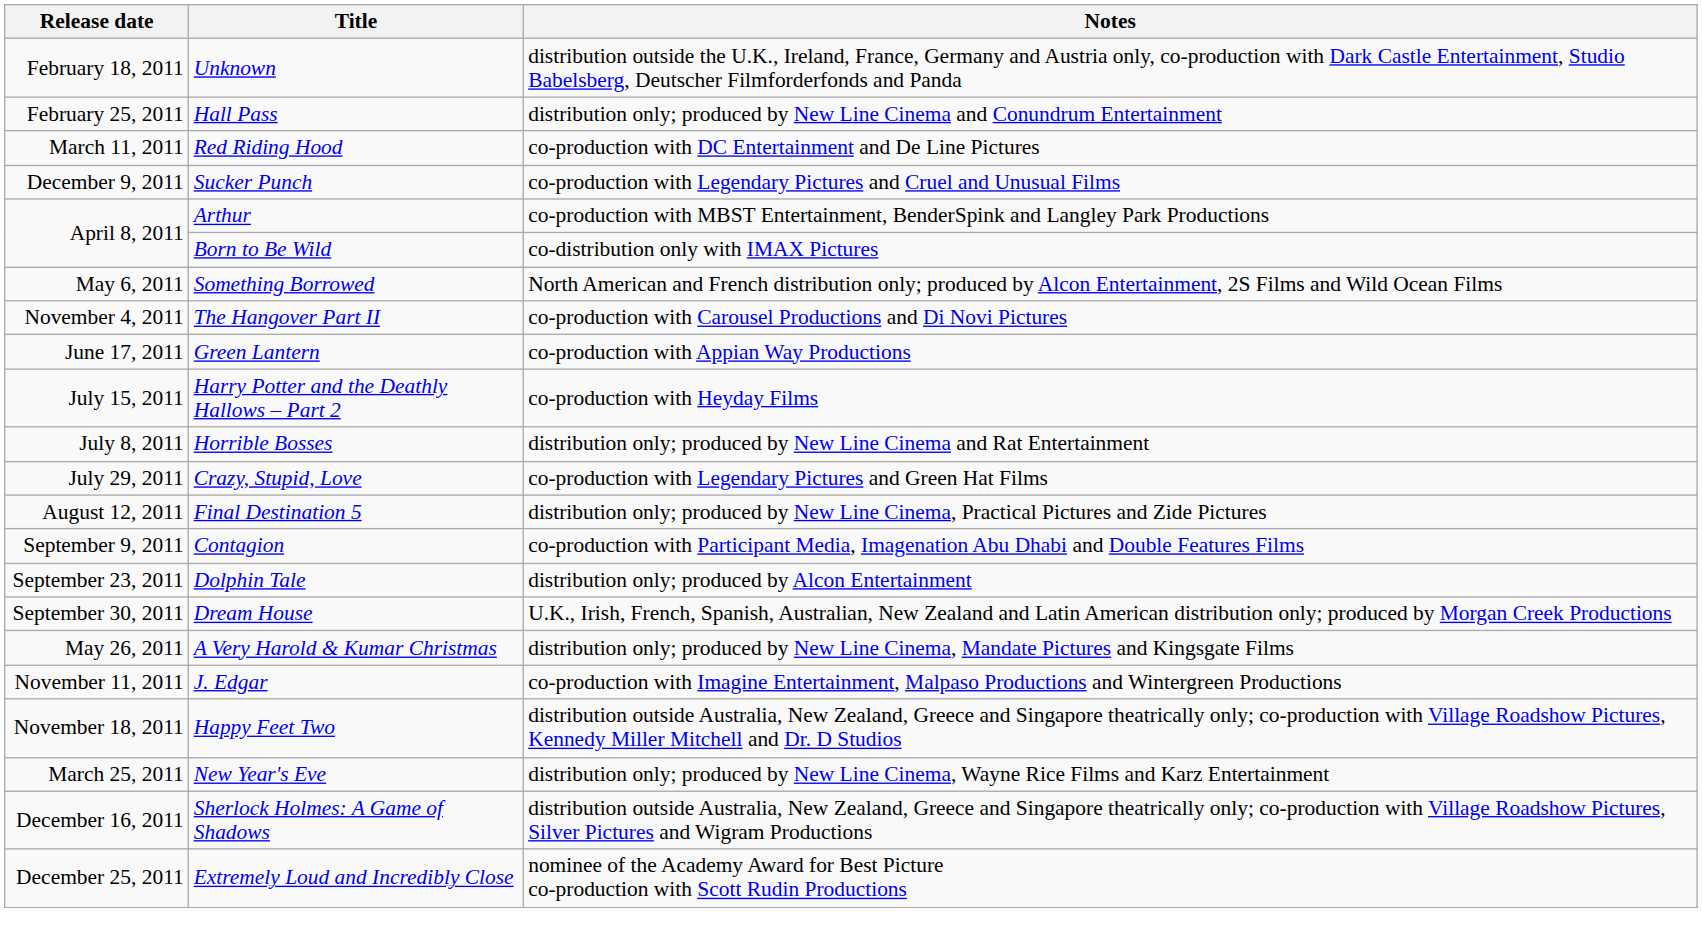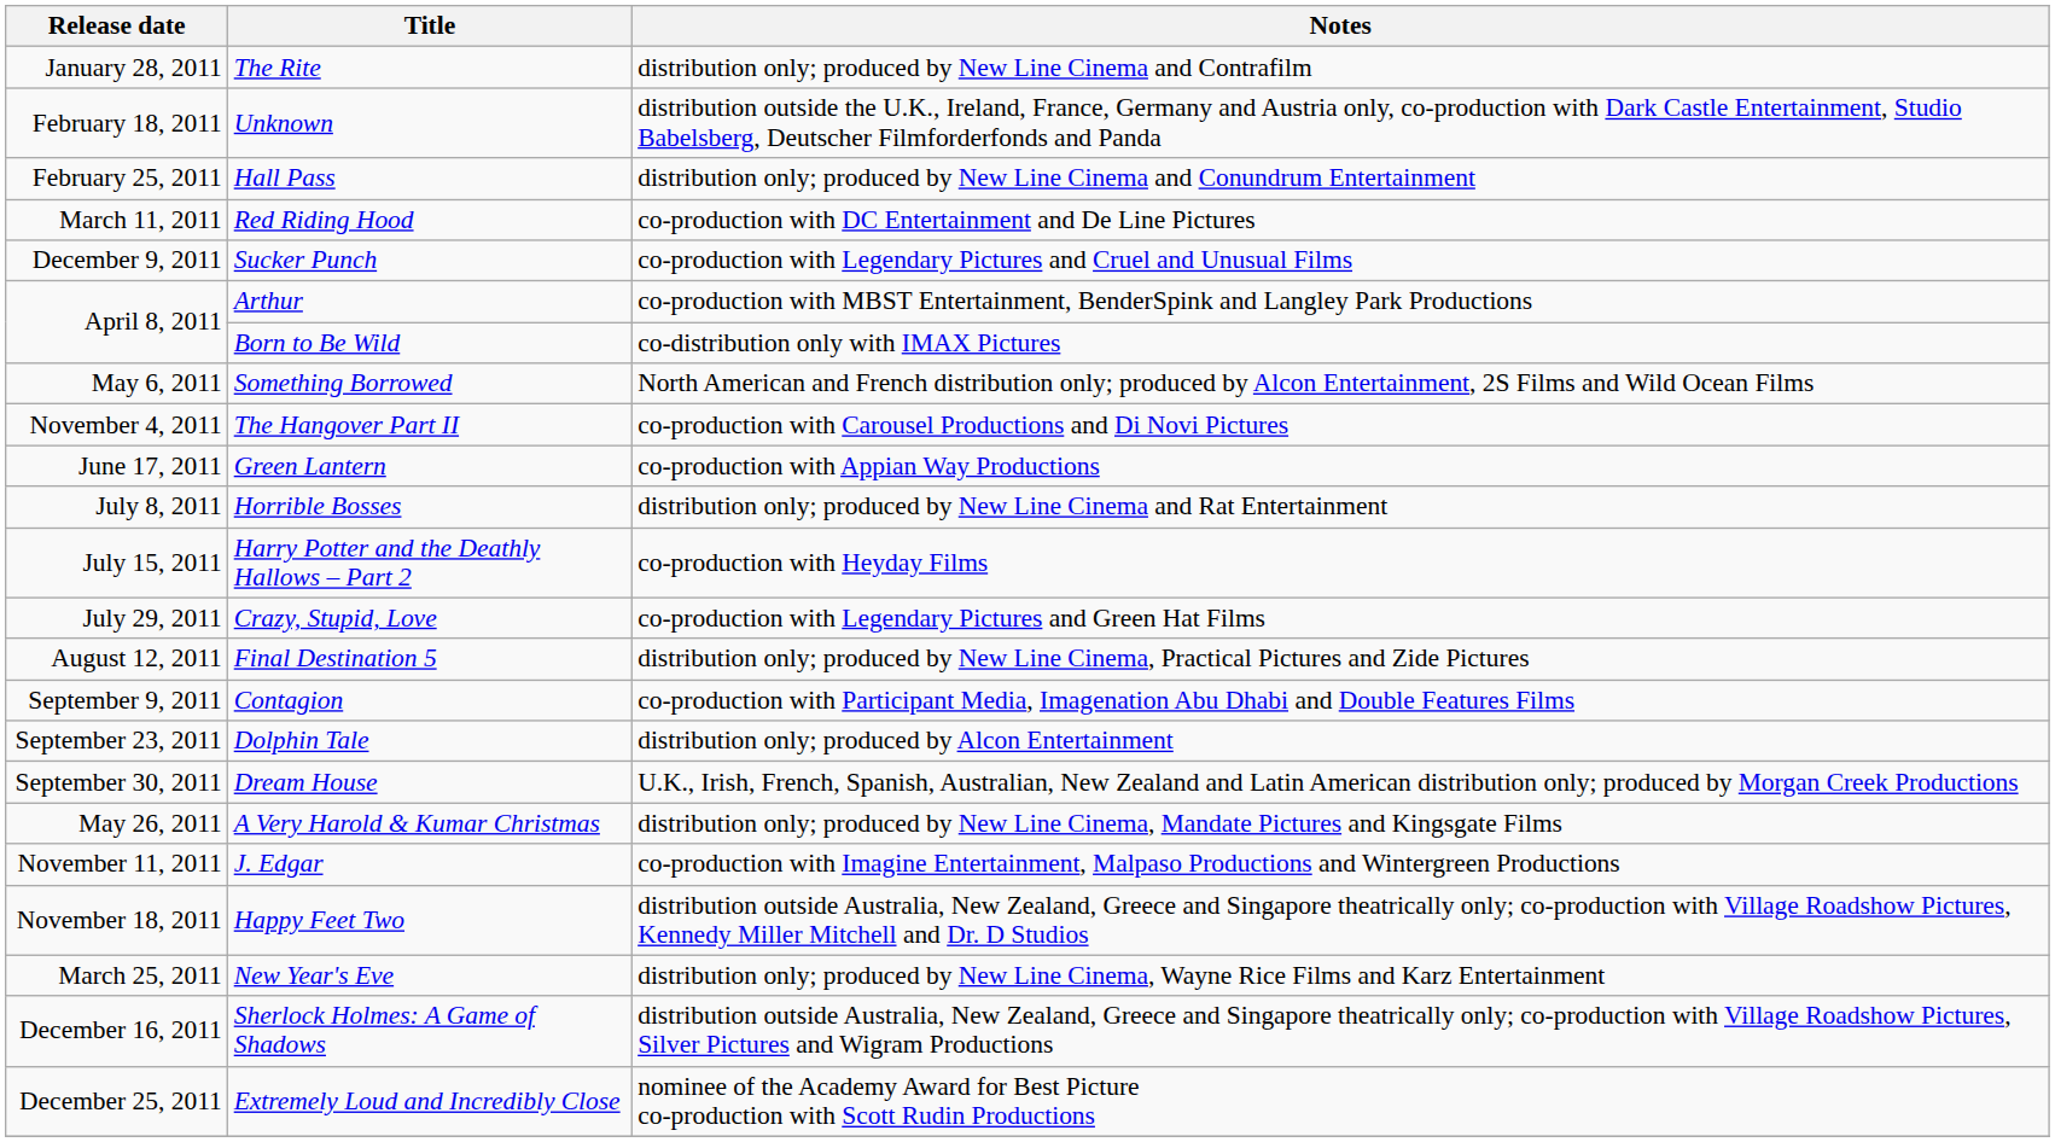 <table class="wikitable sortable" style="width:100%;">
 <tr>
 <th scope="col" style="width:130px;">Release date</th>
 <th>Title</th>
 <th>Notes</th>
+</tr>
+<tr>
+<td style="text-align:right;">January 28, 2011</td>
+<td><em><a href='#'>The Rite</a></em></td>
+<td>distribution only; produced by <a href='#'>New Line Cinema</a> and Contrafilm</td>
 </tr>
 <tr>
 <td style="text-align:right;">February 18, 2011</td>
 <td><em><a href='#'>Unknown</a></em></td>
 <td>distribution outside the U.K., Ireland, France, Germany and Austria only, co-production with <a href='#'>Dark Castle Entertainment</a>, <a href='#'>Studio Babelsberg</a>, Deutscher Filmforderfonds and Panda</td>
 </tr>
 <tr>
 <td style="text-align:right;">February 25, 2011</td>
 <td><em><a href='#'>Hall Pass</a></em></td>
 <td>distribution only; produced by <a href='#'>New Line Cinema</a> and <a href='#'>Conundrum Entertainment</a></td>
 </tr>
 <tr>
 <td style="text-align:right;">March 11, 2011</td>
 <td><em><a href='#'>Red Riding Hood</a></em></td>
 <td>co-production with <a href='#'>DC Entertainment</a> and De Line Pictures</td>
 </tr>
 <tr>
 <td style="text-align:right;">December 9, 2011</td>
 <td><em><a href='#'>Sucker Punch</a></em></td>
 <td>co-production with <a href='#'>Legendary Pictures</a> and <a href='#'>Cruel and Unusual Films</a></td>
 </tr>
 <tr>
 <td style="text-align:right;" rowspan="2">April 8, 2011</td>
 <td><em><a href='#'>Arthur</a></em></td>
 <td>co-production with MBST Entertainment, BenderSpink and Langley Park Productions</td>
 </tr>
 <tr>
 <td><em><a href='#'>Born to Be Wild</a></em></td>
 <td>co-distribution only with <a href='#'>IMAX Pictures</a></td>
 </tr>
 <tr>
 <td style="text-align:right;">May 6, 2011</td>
 <td><em><a href='#'>Something Borrowed</a></em></td>
 <td>North American and French distribution only; produced by <a href='#'>Alcon Entertainment</a>, 2S Films and Wild Ocean Films</td>
 </tr>
 <tr>
 <td style="text-align:right;">November 4, 2011</td>
 <td><em><a href='#'>The Hangover Part II</a></em></td>
 <td>co-production with <a href='#'>Carousel Productions</a> and <a href='#'>Di Novi Pictures</a></td>
 </tr>
 <tr>
 <td style="text-align:right;">June 17, 2011</td>
 <td><em><a href='#'>Green Lantern</a></em></td>
 <td>co-production with <a href='#'>Appian Way Productions</a></td>
 </tr>
 <tr>
+<td style="text-align:right;">July 8, 2011</td>
+<td><em><a href='#'>Horrible Bosses</a></em></td>
+<td>distribution only; produced by <a href='#'>New Line Cinema</a> and Rat Entertainment</td>
+</tr>
+<tr>
 <td style="text-align:right;">July 15, 2011</td>
 <td><em><a href='#'>Harry Potter and the Deathly Hallows – Part 2</a></em></td>
 <td>co-production with <a href='#'>Heyday Films</a></td>
-</tr>
-<tr>
-<td style="text-align:right;">July 8, 2011</td>
-<td><em><a href='#'>Horrible Bosses</a></em></td>
-<td>distribution only; produced by <a href='#'>New Line Cinema</a> and Rat Entertainment</td>
 </tr>
 <tr>
 <td style="text-align:right;">July 29, 2011</td>
 <td><em><a href='#'>Crazy, Stupid, Love</a></em></td>
 <td>co-production with <a href='#'>Legendary Pictures</a> and Green Hat Films</td>
 </tr>
 <tr>
 <td style="text-align:right;">August 12, 2011</td>
 <td><em><a href='#'>Final Destination 5</a></em></td>
 <td>distribution only; produced by <a href='#'>New Line Cinema</a>, Practical Pictures and Zide Pictures</td>
 </tr>
 <tr>
 <td style="text-align:right;">September 9, 2011</td>
 <td><em><a href='#'>Contagion</a></em></td>
 <td>co-production with <a href='#'>Participant Media</a>, <a href='#'>Imagenation Abu Dhabi</a> and <a href='#'>Double Features Films</a></td>
 </tr>
 <tr>
 <td style="text-align:right;">September 23, 2011</td>
 <td><em><a href='#'>Dolphin Tale</a></em></td>
 <td>distribution only; produced by <a href='#'>Alcon Entertainment</a></td>
 </tr>
 <tr>
 <td style="text-align:right;">September 30, 2011</td>
 <td><em><a href='#'>Dream House</a></em></td>
 <td>U.K., Irish, French, Spanish, Australian, New Zealand and Latin American distribution only; produced by <a href='#'>Morgan Creek Productions</a></td>
 </tr>
 <tr>
 <td style="text-align:right;">May 26, 2011</td>
 <td><em><a href='#'>A Very Harold & Kumar Christmas</a></em></td>
 <td>distribution only; produced by <a href='#'>New Line Cinema</a>, <a href='#'>Mandate Pictures</a> and Kingsgate Films</td>
 </tr>
 <tr>
 <td style="text-align:right;">November 11, 2011</td>
 <td><em><a href='#'>J. Edgar</a></em></td>
 <td>co-production with <a href='#'>Imagine Entertainment</a>, <a href='#'>Malpaso Productions</a> and Wintergreen Productions</td>
 </tr>
 <tr>
 <td style="text-align:right;">November 18, 2011</td>
 <td><em><a href='#'>Happy Feet Two</a></em></td>
 <td>distribution outside Australia, New Zealand, Greece and Singapore theatrically only; co-production with <a href='#'>Village Roadshow Pictures</a>, <a href='#'>Kennedy Miller Mitchell</a> and <a href='#'>Dr. D Studios</a></td>
 </tr>
 <tr>
 <td style="text-align:right;">March 25, 2011</td>
 <td><em><a href='#'>New Year's Eve</a></em></td>
 <td>distribution only; produced by <a href='#'>New Line Cinema</a>, Wayne Rice Films and Karz Entertainment</td>
 </tr>
 <tr>
 <td style="text-align:right;">December 16, 2011</td>
 <td><em><a href='#'>Sherlock Holmes: A Game of Shadows</a></em></td>
 <td>distribution outside Australia, New Zealand, Greece and Singapore theatrically only; co-production with <a href='#'>Village Roadshow Pictures</a>, <a href='#'>Silver Pictures</a> and Wigram Productions</td>
 </tr>
 <tr>
 <td style="text-align:right;">December 25, 2011</td>
 <td><em><a href='#'>Extremely Loud and Incredibly Close</a></em></td>
 <td>nominee of the Academy Award for Best Picture<br>co-production with <a href='#'>Scott Rudin Productions</a></td>
 </tr>
 <tr>
 </tr>
 </table>
